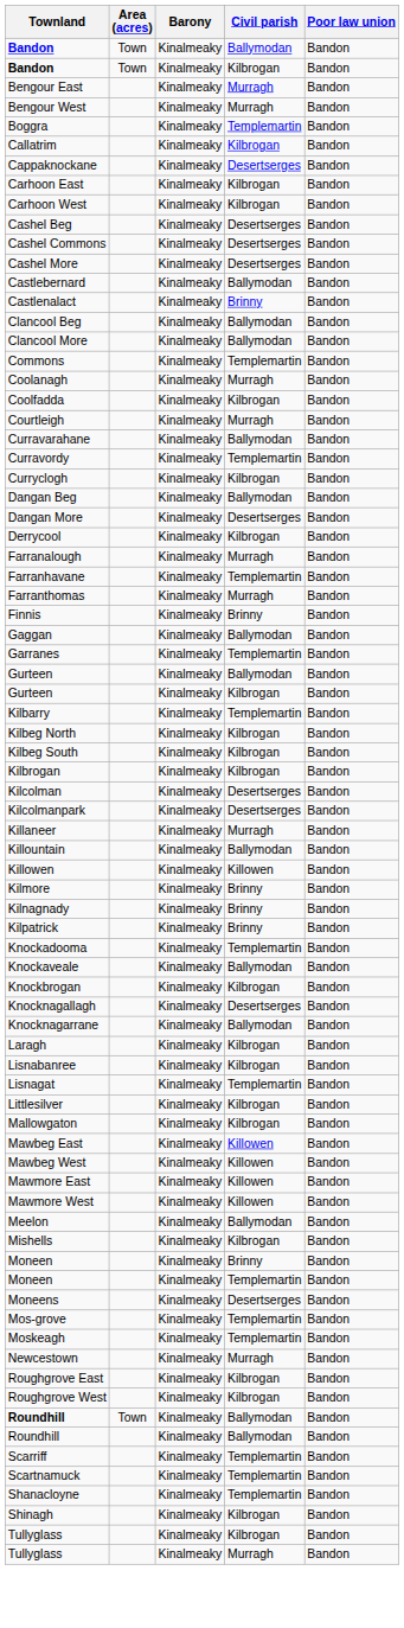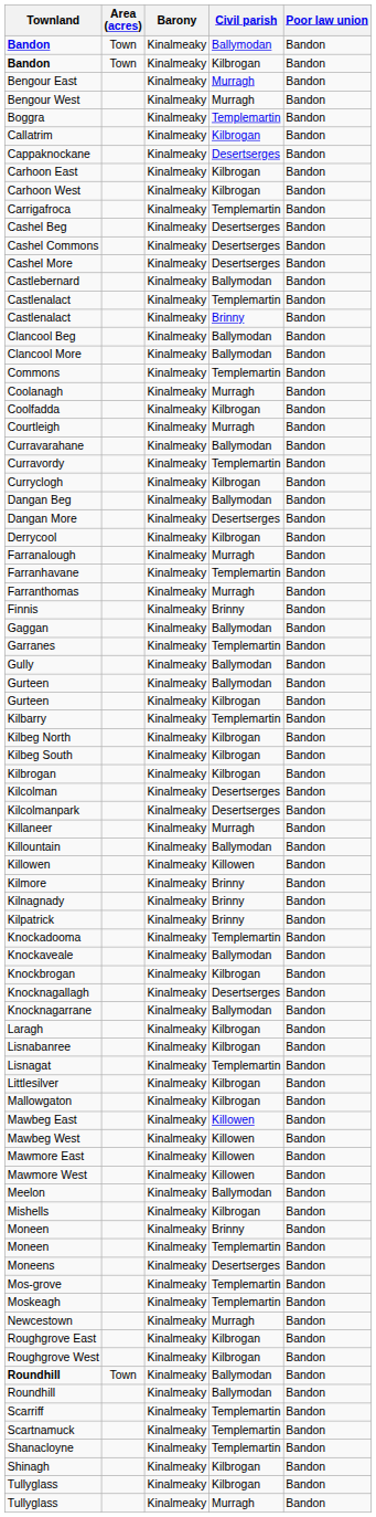 <table class="wikitable sortable" style="border:1px;">
 <tr>
 <th>Townland</th>
 <th>Area<br>(<a href='#'>acres</a>)</th>
 <th>Barony</th>
 <th><a href='#'>Civil parish</a></th>
 <th><a href='#'>Poor law union</a></th>
 </tr>
 <tr>
 <td><strong><a href='#'>Bandon</a></strong></td>
 <td align="center"> Town</td>
 <td>Kinalmeaky</td>
 <td><a href='#'>Ballymodan</a></td>
 <td>Bandon</td>
 </tr>
 <tr>
 <td><strong>Bandon</strong></td>
 <td align="center"> Town</td>
 <td>Kinalmeaky</td>
 <td>Kilbrogan</td>
 <td>Bandon</td>
 </tr>
 <tr>
 <td>Bengour East</td>
 <td align="right"></td>
 <td>Kinalmeaky</td>
 <td><a href='#'>Murragh</a></td>
 <td>Bandon</td>
 </tr>
 <tr>
 <td>Bengour West</td>
 <td align="right"></td>
 <td>Kinalmeaky</td>
 <td>Murragh</td>
 <td>Bandon</td>
 </tr>
 <tr>
 <td>Boggra</td>
 <td align="right"></td>
 <td>Kinalmeaky</td>
 <td><a href='#'>Templemartin</a></td>
 <td>Bandon</td>
 </tr>
 <tr>
 <td>Callatrim</td>
 <td align="right"></td>
 <td>Kinalmeaky</td>
 <td><a href='#'>Kilbrogan</a></td>
 <td>Bandon</td>
 </tr>
 <tr>
 <td>Cappaknockane</td>
 <td align="right"></td>
 <td>Kinalmeaky</td>
 <td><a href='#'>Desertserges</a></td>
 <td>Bandon</td>
 </tr>
 <tr>
 <td>Carhoon East</td>
 <td align="right"></td>
 <td>Kinalmeaky</td>
 <td>Kilbrogan</td>
 <td>Bandon</td>
 </tr>
 <tr>
 <td>Carhoon West</td>
 <td align="right"></td>
 <td>Kinalmeaky</td>
 <td>Kilbrogan</td>
 <td>Bandon</td>
 </tr>
 <tr>
+<td>Carrigafroca</td>
+<td align="right"></td>
+<td>Kinalmeaky</td>
+<td>Templemartin</td>
+<td>Bandon</td>
+</tr>
+<tr>
 <td>Cashel Beg</td>
 <td align="right"></td>
 <td>Kinalmeaky</td>
 <td>Desertserges</td>
 <td>Bandon</td>
 </tr>
 <tr>
 <td>Cashel Commons</td>
 <td align="right"></td>
 <td>Kinalmeaky</td>
 <td>Desertserges</td>
 <td>Bandon</td>
 </tr>
 <tr>
 <td>Cashel More</td>
 <td align="right"></td>
 <td>Kinalmeaky</td>
 <td>Desertserges</td>
 <td>Bandon</td>
 </tr>
 <tr>
 <td>Castlebernard</td>
 <td align="right"></td>
 <td>Kinalmeaky</td>
 <td>Ballymodan</td>
+<td>Bandon</td>
+</tr>
+<tr>
+<td>Castlenalact</td>
+<td align="right"></td>
+<td>Kinalmeaky</td>
+<td>Templemartin</td>
 <td>Bandon</td>
 </tr>
 <tr>
 <td>Castlenalact</td>
 <td align="right"></td>
 <td>Kinalmeaky</td>
 <td><a href='#'>Brinny</a></td>
 <td>Bandon</td>
 </tr>
 <tr>
 <td>Clancool Beg</td>
 <td align="right"></td>
 <td>Kinalmeaky</td>
 <td>Ballymodan</td>
 <td>Bandon</td>
 </tr>
 <tr>
 <td>Clancool More</td>
 <td align="right"></td>
 <td>Kinalmeaky</td>
 <td>Ballymodan</td>
 <td>Bandon</td>
 </tr>
 <tr>
 <td>Commons</td>
 <td align="right"></td>
 <td>Kinalmeaky</td>
 <td>Templemartin</td>
 <td>Bandon</td>
 </tr>
 <tr>
 <td>Coolanagh</td>
 <td align="right"></td>
 <td>Kinalmeaky</td>
 <td>Murragh</td>
 <td>Bandon</td>
 </tr>
 <tr>
 <td>Coolfadda</td>
 <td align="right"></td>
 <td>Kinalmeaky</td>
 <td>Kilbrogan</td>
 <td>Bandon</td>
 </tr>
 <tr>
 <td>Courtleigh</td>
 <td align="right"></td>
 <td>Kinalmeaky</td>
 <td>Murragh</td>
 <td>Bandon</td>
 </tr>
 <tr>
 <td>Curravarahane</td>
 <td align="right"></td>
 <td>Kinalmeaky</td>
 <td>Ballymodan</td>
 <td>Bandon</td>
 </tr>
 <tr>
 <td>Curravordy</td>
 <td align="right"></td>
 <td>Kinalmeaky</td>
 <td>Templemartin</td>
 <td>Bandon</td>
 </tr>
 <tr>
 <td>Curryclogh</td>
 <td align="right"></td>
 <td>Kinalmeaky</td>
 <td>Kilbrogan</td>
 <td>Bandon</td>
 </tr>
 <tr>
 <td>Dangan Beg</td>
 <td align="right"></td>
 <td>Kinalmeaky</td>
 <td>Ballymodan</td>
 <td>Bandon</td>
 </tr>
 <tr>
 <td>Dangan More</td>
 <td align="right"></td>
 <td>Kinalmeaky</td>
 <td>Desertserges</td>
 <td>Bandon</td>
 </tr>
 <tr>
 <td>Derrycool</td>
 <td align="right"></td>
 <td>Kinalmeaky</td>
 <td>Kilbrogan</td>
 <td>Bandon</td>
 </tr>
 <tr>
 <td>Farranalough</td>
 <td align="right"></td>
 <td>Kinalmeaky</td>
 <td>Murragh</td>
 <td>Bandon</td>
 </tr>
 <tr>
 <td>Farranhavane</td>
 <td align="right"></td>
 <td>Kinalmeaky</td>
 <td>Templemartin</td>
 <td>Bandon</td>
 </tr>
 <tr>
 <td>Farranthomas</td>
 <td align="right"></td>
 <td>Kinalmeaky</td>
 <td>Murragh</td>
 <td>Bandon</td>
 </tr>
 <tr>
 <td>Finnis</td>
 <td align="right"></td>
 <td>Kinalmeaky</td>
 <td>Brinny</td>
 <td>Bandon</td>
 </tr>
 <tr>
 <td>Gaggan</td>
 <td align="right"></td>
 <td>Kinalmeaky</td>
 <td>Ballymodan</td>
 <td>Bandon</td>
 </tr>
 <tr>
 <td>Garranes</td>
 <td align="right"></td>
 <td>Kinalmeaky</td>
 <td>Templemartin</td>
+<td>Bandon</td>
+</tr>
+<tr>
+<td>Gully</td>
+<td align="right"></td>
+<td>Kinalmeaky</td>
+<td>Ballymodan</td>
 <td>Bandon</td>
 </tr>
 <tr>
 <td>Gurteen</td>
 <td align="right"></td>
 <td>Kinalmeaky</td>
 <td>Ballymodan</td>
 <td>Bandon</td>
 </tr>
 <tr>
 <td>Gurteen</td>
 <td align="right"></td>
 <td>Kinalmeaky</td>
 <td>Kilbrogan</td>
 <td>Bandon</td>
 </tr>
 <tr>
 <td>Kilbarry</td>
 <td align="right"></td>
 <td>Kinalmeaky</td>
 <td>Templemartin</td>
 <td>Bandon</td>
 </tr>
 <tr>
 <td>Kilbeg North</td>
 <td align="right"></td>
 <td>Kinalmeaky</td>
 <td>Kilbrogan</td>
 <td>Bandon</td>
 </tr>
 <tr>
 <td>Kilbeg South</td>
 <td align="right"></td>
 <td>Kinalmeaky</td>
 <td>Kilbrogan</td>
 <td>Bandon</td>
 </tr>
 <tr>
 <td>Kilbrogan</td>
 <td align="right"></td>
 <td>Kinalmeaky</td>
 <td>Kilbrogan</td>
 <td>Bandon</td>
 </tr>
 <tr>
 <td>Kilcolman</td>
 <td align="right"></td>
 <td>Kinalmeaky</td>
 <td>Desertserges</td>
 <td>Bandon</td>
 </tr>
 <tr>
 <td>Kilcolmanpark</td>
 <td align="right"></td>
 <td>Kinalmeaky</td>
 <td>Desertserges</td>
 <td>Bandon</td>
 </tr>
 <tr>
 <td>Killaneer</td>
 <td align="right"></td>
 <td>Kinalmeaky</td>
 <td>Murragh</td>
 <td>Bandon</td>
 </tr>
 <tr>
 <td>Killountain</td>
 <td align="right"></td>
 <td>Kinalmeaky</td>
 <td>Ballymodan</td>
 <td>Bandon</td>
 </tr>
 <tr>
 <td>Killowen</td>
 <td align="right"></td>
 <td>Kinalmeaky</td>
 <td>Killowen</td>
 <td>Bandon</td>
 </tr>
 <tr>
 <td>Kilmore</td>
 <td align="right"></td>
 <td>Kinalmeaky</td>
 <td>Brinny</td>
 <td>Bandon</td>
 </tr>
 <tr>
 <td>Kilnagnady</td>
 <td align="right"></td>
 <td>Kinalmeaky</td>
 <td>Brinny</td>
 <td>Bandon</td>
 </tr>
 <tr>
 <td>Kilpatrick</td>
 <td align="right"></td>
 <td>Kinalmeaky</td>
 <td>Brinny</td>
 <td>Bandon</td>
 </tr>
 <tr>
 <td>Knockadooma</td>
 <td align="right"></td>
 <td>Kinalmeaky</td>
 <td>Templemartin</td>
 <td>Bandon</td>
 </tr>
 <tr>
 <td>Knockaveale</td>
 <td align="right"></td>
 <td>Kinalmeaky</td>
 <td>Ballymodan</td>
 <td>Bandon</td>
 </tr>
 <tr>
 <td>Knockbrogan</td>
 <td align="right"></td>
 <td>Kinalmeaky</td>
 <td>Kilbrogan</td>
 <td>Bandon</td>
 </tr>
 <tr>
 <td>Knocknagallagh</td>
 <td align="right"></td>
 <td>Kinalmeaky</td>
 <td>Desertserges</td>
 <td>Bandon</td>
 </tr>
 <tr>
 <td>Knocknagarrane</td>
 <td align="right"></td>
 <td>Kinalmeaky</td>
 <td>Ballymodan</td>
 <td>Bandon</td>
 </tr>
 <tr>
 <td>Laragh</td>
 <td align="right"></td>
 <td>Kinalmeaky</td>
 <td>Kilbrogan</td>
 <td>Bandon</td>
 </tr>
 <tr>
 <td>Lisnabanree</td>
 <td align="right"></td>
 <td>Kinalmeaky</td>
 <td>Kilbrogan</td>
 <td>Bandon</td>
 </tr>
 <tr>
 <td>Lisnagat</td>
 <td align="right"></td>
 <td>Kinalmeaky</td>
 <td>Templemartin</td>
 <td>Bandon</td>
 </tr>
 <tr>
 <td>Littlesilver</td>
 <td align="right"></td>
 <td>Kinalmeaky</td>
 <td>Kilbrogan</td>
 <td>Bandon</td>
 </tr>
 <tr>
 <td>Mallowgaton</td>
 <td align="right"></td>
 <td>Kinalmeaky</td>
 <td>Kilbrogan</td>
 <td>Bandon</td>
 </tr>
 <tr>
 <td>Mawbeg East</td>
 <td align="right"></td>
 <td>Kinalmeaky</td>
 <td><a href='#'>Killowen</a></td>
 <td>Bandon</td>
 </tr>
 <tr>
 <td>Mawbeg West</td>
 <td align="right"></td>
 <td>Kinalmeaky</td>
 <td>Killowen</td>
 <td>Bandon</td>
 </tr>
 <tr>
 <td>Mawmore East</td>
 <td align="right"></td>
 <td>Kinalmeaky</td>
 <td>Killowen</td>
 <td>Bandon</td>
 </tr>
 <tr>
 <td>Mawmore West</td>
 <td align="right"></td>
 <td>Kinalmeaky</td>
 <td>Killowen</td>
 <td>Bandon</td>
 </tr>
 <tr>
 <td>Meelon</td>
 <td align="right"></td>
 <td>Kinalmeaky</td>
 <td>Ballymodan</td>
 <td>Bandon</td>
 </tr>
 <tr>
 <td>Mishells</td>
 <td align="right"></td>
 <td>Kinalmeaky</td>
 <td>Kilbrogan</td>
 <td>Bandon</td>
 </tr>
 <tr>
 <td>Moneen</td>
 <td align="right"></td>
 <td>Kinalmeaky</td>
 <td>Brinny</td>
 <td>Bandon</td>
 </tr>
 <tr>
 <td>Moneen</td>
 <td align="right"></td>
 <td>Kinalmeaky</td>
 <td>Templemartin</td>
 <td>Bandon</td>
 </tr>
 <tr>
 <td>Moneens</td>
 <td align="right"></td>
 <td>Kinalmeaky</td>
 <td>Desertserges</td>
 <td>Bandon</td>
 </tr>
 <tr>
 <td>Mos-grove</td>
 <td align="right"></td>
 <td>Kinalmeaky</td>
 <td>Templemartin</td>
 <td>Bandon</td>
 </tr>
 <tr>
 <td>Moskeagh</td>
 <td align="right"></td>
 <td>Kinalmeaky</td>
 <td>Templemartin</td>
 <td>Bandon</td>
 </tr>
 <tr>
 <td>Newcestown</td>
 <td align="right"></td>
 <td>Kinalmeaky</td>
 <td>Murragh</td>
 <td>Bandon</td>
 </tr>
 <tr>
 <td>Roughgrove East</td>
 <td align="right"></td>
 <td>Kinalmeaky</td>
 <td>Kilbrogan</td>
 <td>Bandon</td>
 </tr>
 <tr>
 <td>Roughgrove West</td>
 <td align="right"></td>
 <td>Kinalmeaky</td>
 <td>Kilbrogan</td>
 <td>Bandon</td>
 </tr>
 <tr>
 <td><strong>Roundhill</strong></td>
 <td align="center"> Town</td>
 <td>Kinalmeaky</td>
 <td>Ballymodan</td>
 <td>Bandon</td>
 </tr>
 <tr>
 <td>Roundhill</td>
 <td align="right"></td>
 <td>Kinalmeaky</td>
 <td>Ballymodan</td>
 <td>Bandon</td>
 </tr>
 <tr>
 <td>Scarriff</td>
 <td align="right"></td>
 <td>Kinalmeaky</td>
 <td>Templemartin</td>
 <td>Bandon</td>
 </tr>
 <tr>
 <td>Scartnamuck</td>
 <td align="right"></td>
 <td>Kinalmeaky</td>
 <td>Templemartin</td>
 <td>Bandon</td>
 </tr>
 <tr>
 <td>Shanacloyne</td>
 <td align="right"></td>
 <td>Kinalmeaky</td>
 <td>Templemartin</td>
 <td>Bandon</td>
 </tr>
 <tr>
 <td>Shinagh</td>
 <td align="right"></td>
 <td>Kinalmeaky</td>
 <td>Kilbrogan</td>
 <td>Bandon</td>
 </tr>
 <tr>
 <td>Tullyglass</td>
 <td align="right"></td>
 <td>Kinalmeaky</td>
 <td>Kilbrogan</td>
 <td>Bandon</td>
 </tr>
 <tr>
 <td>Tullyglass</td>
 <td align="right"></td>
 <td>Kinalmeaky</td>
 <td>Murragh</td>
 <td>Bandon</td>
 </tr>
 <tr>
 </tr>
 </table>
